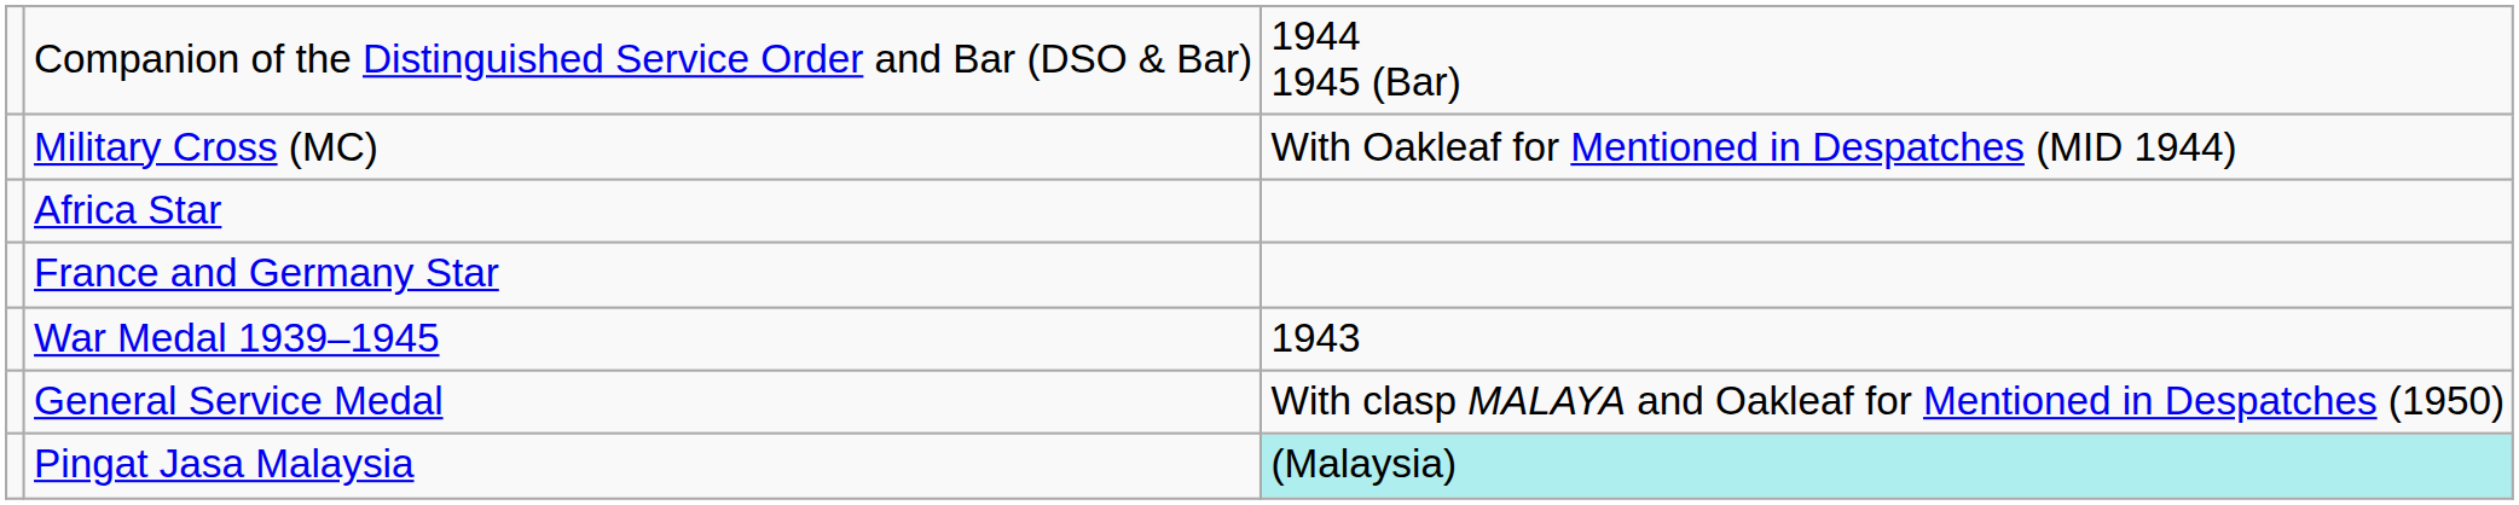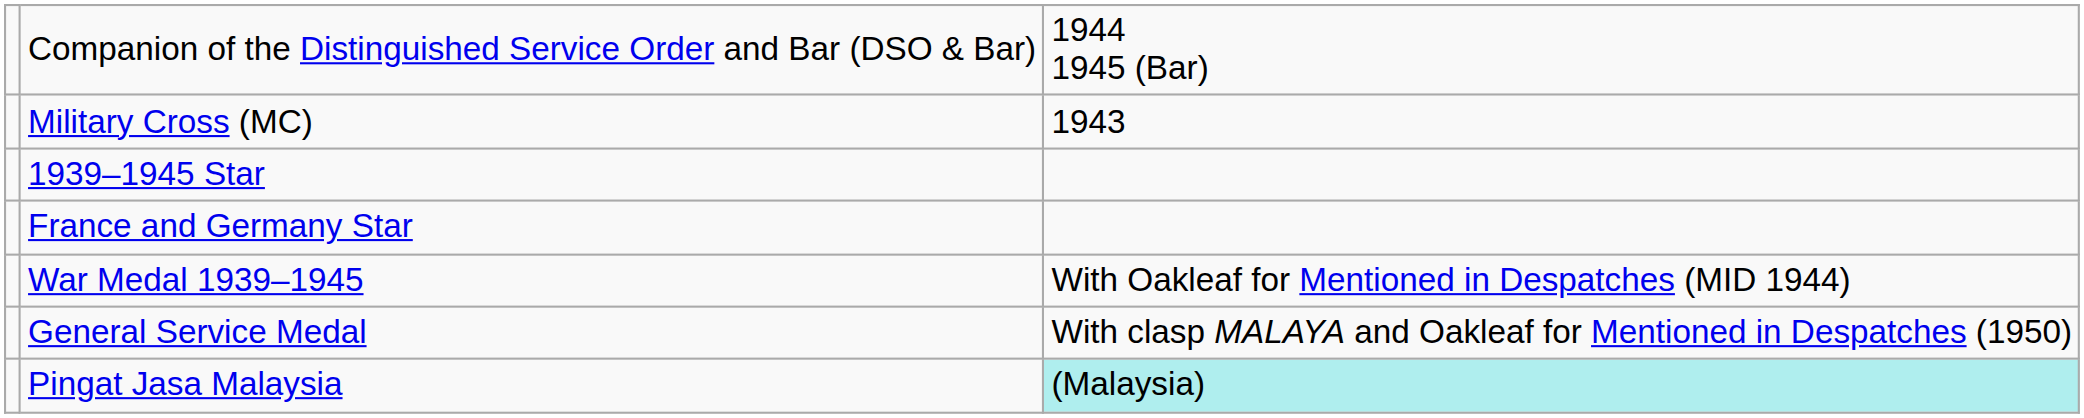 <table class="wikitable">
 <tr>
 <td></td>
 <td>Companion of the <a href='#'>Distinguished Service Order</a> and Bar (DSO & Bar)</td>
 <td>1944<br>1945 (Bar)</td>
 </tr>
 <tr>
 <td></td>
 <td><a href='#'>Military Cross</a> (MC)</td>
-<td>With Oakleaf for <a href='#'>Mentioned in Despatches</a> (MID 1944)</td>
+<td>1943</td>
 </tr>
 <tr>
 <td></td>
-<td><a href='#'>Africa Star</a></td>
+<td><a href='#'>1939–1945 Star</a></td>
 <td></td>
 </tr>
 <tr>
 <td></td>
 <td><a href='#'>France and Germany Star</a></td>
 <td></td>
 </tr>
 <tr>
 <td></td>
 <td><a href='#'>War Medal 1939–1945</a></td>
-<td>1943</td>
+<td>With Oakleaf for <a href='#'>Mentioned in Despatches</a> (MID 1944)</td>
 </tr>
 <tr>
 <td></td>
 <td><a href='#'>General Service Medal</a></td>
 <td>With clasp <em>MALAYA</em> and Oakleaf for <a href='#'>Mentioned in Despatches</a> (1950)</td>
 </tr>
 <tr>
 <td></td>
 <td><a href='#'>Pingat Jasa Malaysia</a></td>
 <td style="background: paleturquoise;">(Malaysia)</td>
 </tr>
 </table>
